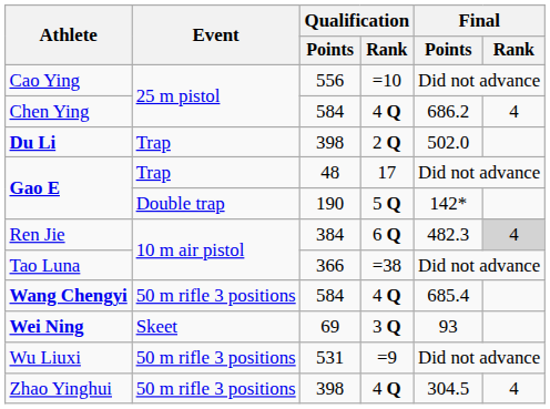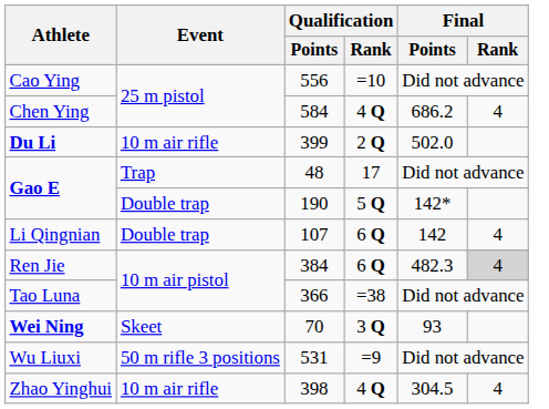 <table class="wikitable" style="font-size:90%">
 <tr>
 <th rowspan="2">Athlete</th>
 <th rowspan="2">Event</th>
 <th colspan=2>Qualification</th>
 <th colspan=2>Final</th>
 </tr>
 <tr style="font-size:95%">
 <th>Points</th>
 <th>Rank</th>
 <th>Points</th>
 <th>Rank</th>
 </tr>
 <tr align=center>
 <td align=left><a href='#'>Cao Ying</a></td>
 <td style="text-align:left;" rowspan="2"><a href='#'>25 m pistol</a></td>
 <td>556</td>
 <td>=10</td>
 <td colspan=2>Did not advance</td>
 </tr>
 <tr align=center>
 <td align=left><a href='#'>Chen Ying</a></td>
 <td>584</td>
 <td>4 <strong>Q</strong></td>
 <td>686.2</td>
 <td>4</td>
 </tr>
 <tr align=center>
 <td align=left><strong><a href='#'>Du Li</a></strong></td>
-<td align=left><a href='#'>Trap</a></td>
-<td>398</td>
+<td align=left><a href='#'>10 m air rifle</a></td>
+<td>399</td>
 <td>2 <strong>Q</strong></td>
 <td>502.0 </td>
 <td></td>
 </tr>
 <tr align=center>
 <td style="text-align:left;" rowspan="2"><strong><a href='#'>Gao E</a></strong></td>
 <td align=left><a href='#'>Trap</a></td>
 <td>48</td>
 <td>17</td>
 <td colspan=2>Did not advance</td>
 </tr>
 <tr align=center>
 <td align=left><a href='#'>Double trap</a></td>
 <td>190</td>
 <td>5 <strong>Q</strong></td>
 <td>142*</td>
 <td></td>
 </tr>
 <tr align=center>
+<td align=left><a href='#'>Li Qingnian</a></td>
+<td align=left><a href='#'>Double trap</a></td>
+<td>107</td>
+<td>6 <strong>Q</strong></td>
+<td>142</td>
+<td>4</td>
+</tr>
+<tr align=center>
 <td align=left><a href='#'>Ren Jie</a></td>
 <td style="text-align:left;" rowspan="2"><a href='#'>10 m air pistol</a></td>
 <td>384</td>
 <td>6 <strong>Q</strong></td>
 <td>482.3</td>
 <td style="background: lightgrey;">4</td>
 </tr>
 <tr align=center>
 <td align=left><a href='#'>Tao Luna</a></td>
 <td>366</td>
 <td>=38</td>
 <td colspan=2>Did not advance</td>
 </tr>
 <tr align=center>
-<td align=left><strong><a href='#'>Wang Chengyi</a></strong></td>
-<td align=left><a href='#'>50 m rifle 3 positions</a></td>
-<td>584</td>
-<td>4 <strong>Q</strong></td>
-<td>685.4</td>
-<td></td>
-</tr>
-<tr align=center>
 <td align=left><strong><a href='#'>Wei Ning</a></strong></td>
 <td align=left><a href='#'>Skeet</a></td>
-<td>69</td>
+<td>70</td>
 <td>3 <strong>Q</strong></td>
 <td>93</td>
 <td></td>
 </tr>
 <tr align=center>
 <td align=left><a href='#'>Wu Liuxi</a></td>
 <td align=left><a href='#'>50 m rifle 3 positions</a></td>
 <td>531</td>
 <td>=9</td>
 <td colspan=2>Did not advance</td>
 </tr>
 <tr align=center>
 <td align=left><a href='#'>Zhao Yinghui</a></td>
-<td align=left><a href='#'>50 m rifle 3 positions</a></td>
+<td align=left><a href='#'>10 m air rifle</a></td>
 <td>398</td>
 <td>4 <strong>Q</strong></td>
 <td>304.5</td>
 <td>4</td>
 </tr>
 </table>
